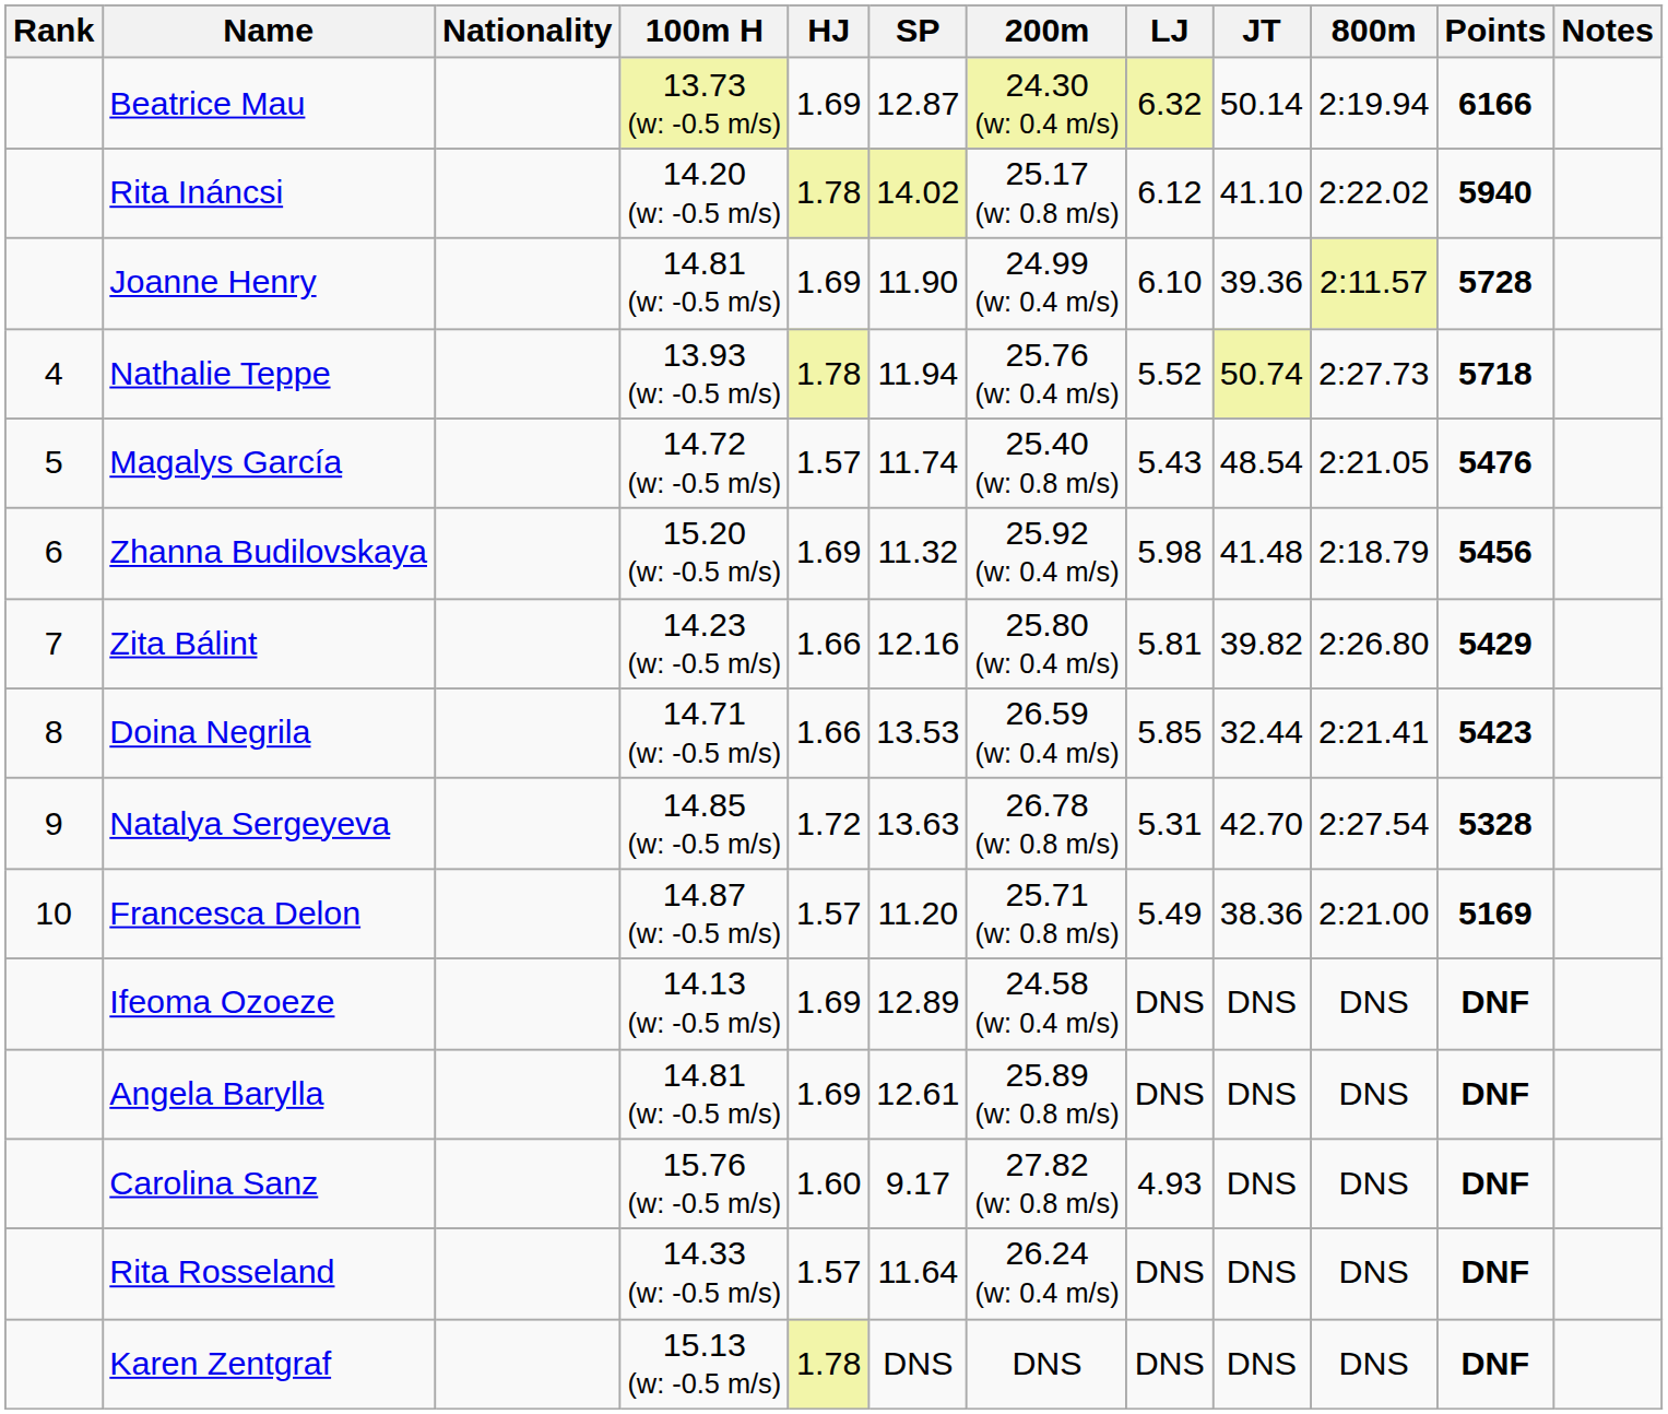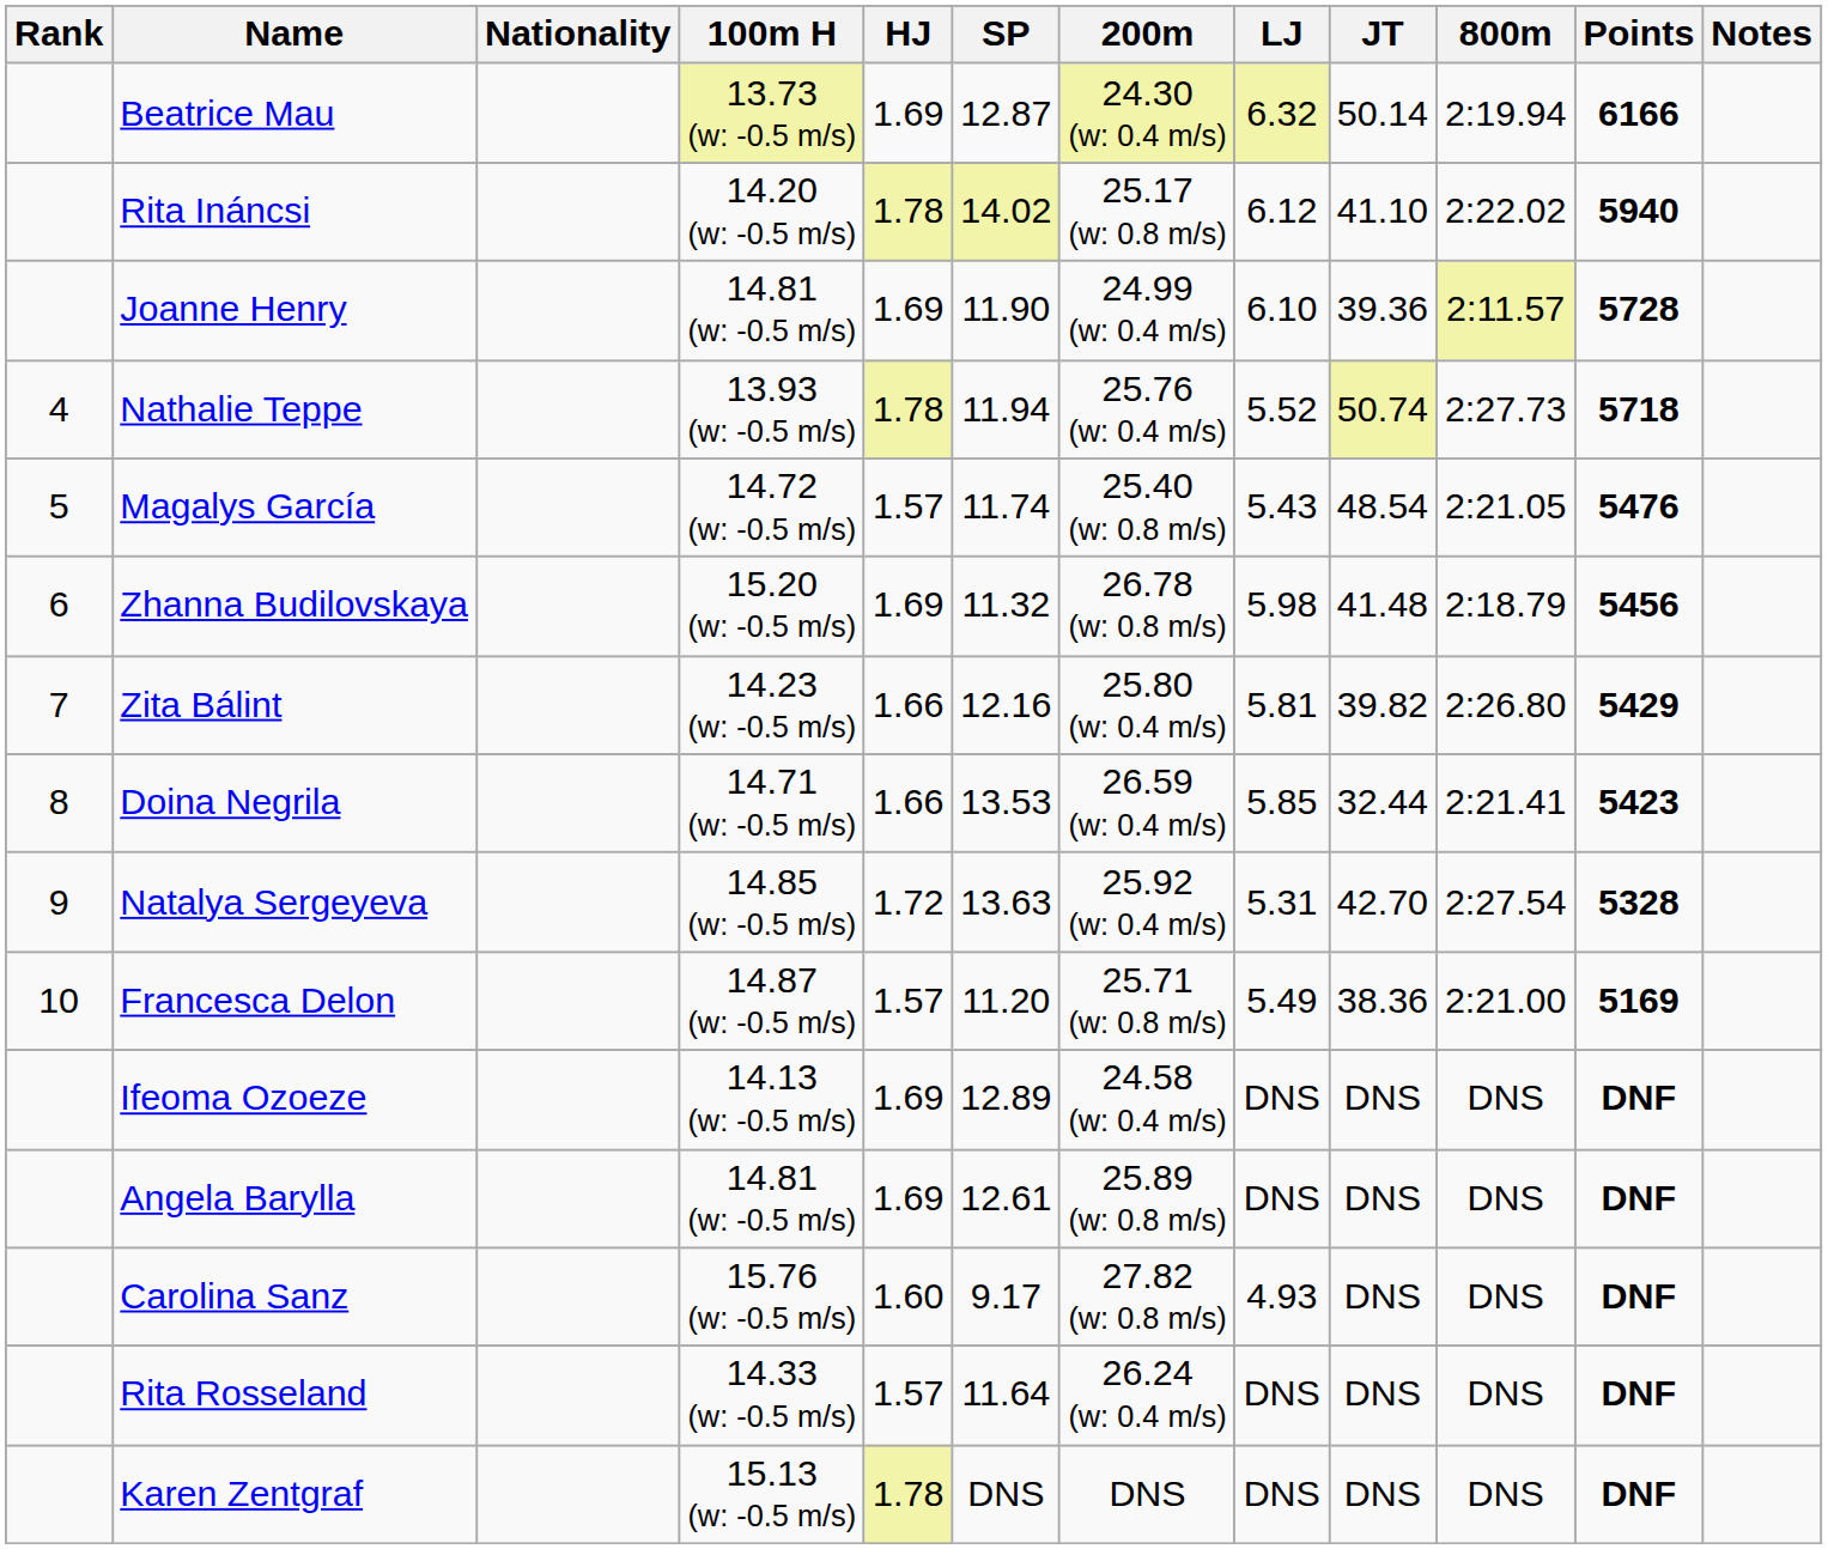 <table class="wikitable sortable" style="text-align:center">
 <tr>
 <th>Rank</th>
 <th>Name</th>
 <th>Nationality</th>
 <th>100m H</th>
 <th>HJ</th>
 <th>SP</th>
 <th>200m</th>
 <th>LJ</th>
 <th>JT</th>
 <th>800m</th>
 <th>Points</th>
 <th>Notes</th>
 </tr>
 <tr>
 <td></td>
 <td align=left><a href='#'>Beatrice Mau</a></td>
 <td align=left></td>
 <td bgcolor=#F2F5A9>13.73<br><small>(w: -0.5 m/s)</small></td>
 <td>1.69</td>
 <td>12.87</td>
 <td bgcolor=#F2F5A9>24.30<br><small>(w: 0.4 m/s)</small></td>
 <td bgcolor=#F2F5A9>6.32</td>
 <td>50.14</td>
 <td>2:19.94</td>
 <td><strong>6166</strong></td>
 <td></td>
 </tr>
 <tr>
 <td></td>
 <td align=left><a href='#'>Rita Ináncsi</a></td>
 <td align=left></td>
 <td>14.20<br><small>(w: -0.5 m/s)</small></td>
 <td bgcolor=#F2F5A9>1.78</td>
 <td bgcolor=#F2F5A9>14.02</td>
 <td>25.17<br><small>(w: 0.8 m/s)</small></td>
 <td>6.12</td>
 <td>41.10</td>
 <td>2:22.02</td>
 <td><strong>5940</strong></td>
 <td></td>
 </tr>
 <tr>
 <td></td>
 <td align=left><a href='#'>Joanne Henry</a></td>
 <td align=left></td>
 <td>14.81<br><small>(w: -0.5 m/s)</small></td>
 <td>1.69</td>
 <td>11.90</td>
 <td>24.99<br><small>(w: 0.4 m/s)</small></td>
 <td>6.10</td>
 <td>39.36</td>
 <td bgcolor=#F2F5A9>2:11.57</td>
 <td><strong>5728</strong></td>
 <td></td>
 </tr>
 <tr>
 <td>4</td>
 <td align=left><a href='#'>Nathalie Teppe</a></td>
 <td align=left></td>
 <td>13.93<br><small>(w: -0.5 m/s)</small></td>
 <td bgcolor=#F2F5A9>1.78</td>
 <td>11.94</td>
 <td>25.76<br><small>(w: 0.4 m/s)</small></td>
 <td>5.52</td>
 <td bgcolor=#F2F5A9>50.74</td>
 <td>2:27.73</td>
 <td><strong>5718</strong></td>
 <td></td>
 </tr>
 <tr>
 <td>5</td>
 <td align=left><a href='#'>Magalys García</a></td>
 <td align=left></td>
 <td>14.72<br><small>(w: -0.5 m/s)</small></td>
 <td>1.57</td>
 <td>11.74</td>
 <td>25.40<br><small>(w: 0.8 m/s)</small></td>
 <td>5.43</td>
 <td>48.54</td>
 <td>2:21.05</td>
 <td><strong>5476</strong></td>
 <td></td>
 </tr>
 <tr>
 <td>6</td>
 <td align=left><a href='#'>Zhanna Budilovskaya</a></td>
 <td align=left></td>
 <td>15.20<br><small>(w: -0.5 m/s)</small></td>
 <td>1.69</td>
 <td>11.32</td>
-<td>25.92<br><small>(w: 0.4 m/s)</small></td>
+<td>26.78<br><small>(w: 0.8 m/s)</small></td>
 <td>5.98</td>
 <td>41.48</td>
 <td>2:18.79</td>
 <td><strong>5456</strong></td>
 <td></td>
 </tr>
 <tr>
 <td>7</td>
 <td align=left><a href='#'>Zita Bálint</a></td>
 <td align=left></td>
 <td>14.23<br><small>(w: -0.5 m/s)</small></td>
 <td>1.66</td>
 <td>12.16</td>
 <td>25.80<br><small>(w: 0.4 m/s)</small></td>
 <td>5.81</td>
 <td>39.82</td>
 <td>2:26.80</td>
 <td><strong>5429</strong></td>
 <td></td>
 </tr>
 <tr>
 <td>8</td>
 <td align=left><a href='#'>Doina Negrila</a></td>
 <td align=left></td>
 <td>14.71<br><small>(w: -0.5 m/s)</small></td>
 <td>1.66</td>
 <td>13.53</td>
 <td>26.59<br><small>(w: 0.4 m/s)</small></td>
 <td>5.85</td>
 <td>32.44</td>
 <td>2:21.41</td>
 <td><strong>5423</strong></td>
 <td></td>
 </tr>
 <tr>
 <td>9</td>
 <td align=left><a href='#'>Natalya Sergeyeva</a></td>
 <td align=left></td>
 <td>14.85<br><small>(w: -0.5 m/s)</small></td>
 <td>1.72</td>
 <td>13.63</td>
-<td>26.78<br><small>(w: 0.8 m/s)</small></td>
+<td>25.92<br><small>(w: 0.4 m/s)</small></td>
 <td>5.31</td>
 <td>42.70</td>
 <td>2:27.54</td>
 <td><strong>5328</strong></td>
 <td></td>
 </tr>
 <tr>
 <td>10</td>
 <td align=left><a href='#'>Francesca Delon</a></td>
 <td align=left></td>
 <td>14.87<br><small>(w: -0.5 m/s)</small></td>
 <td>1.57</td>
 <td>11.20</td>
 <td>25.71<br><small>(w: 0.8 m/s)</small></td>
 <td>5.49</td>
 <td>38.36</td>
 <td>2:21.00</td>
 <td><strong>5169</strong></td>
 <td></td>
 </tr>
 <tr>
 <td></td>
 <td align=left><a href='#'>Ifeoma Ozoeze</a></td>
 <td align=left></td>
 <td>14.13<br><small>(w: -0.5 m/s)</small></td>
 <td>1.69</td>
 <td>12.89</td>
 <td>24.58<br><small>(w: 0.4 m/s)</small></td>
 <td>DNS</td>
 <td>DNS</td>
 <td>DNS</td>
 <td><strong>DNF</strong></td>
 <td></td>
 </tr>
 <tr>
 <td></td>
 <td align=left><a href='#'>Angela Barylla</a></td>
 <td align=left></td>
 <td>14.81<br><small>(w: -0.5 m/s)</small></td>
 <td>1.69</td>
 <td>12.61</td>
 <td>25.89<br><small>(w: 0.8 m/s)</small></td>
 <td>DNS</td>
 <td>DNS</td>
 <td>DNS</td>
 <td><strong>DNF</strong></td>
 <td></td>
 </tr>
 <tr>
 <td></td>
 <td align=left><a href='#'>Carolina Sanz</a></td>
 <td align=left></td>
 <td>15.76<br><small>(w: -0.5 m/s)</small></td>
 <td>1.60</td>
 <td>9.17</td>
 <td>27.82<br><small>(w: 0.8 m/s)</small></td>
 <td>4.93</td>
 <td>DNS</td>
 <td>DNS</td>
 <td><strong>DNF</strong></td>
 <td></td>
 </tr>
 <tr>
 <td></td>
 <td align=left><a href='#'>Rita Rosseland</a></td>
 <td align=left></td>
 <td>14.33<br><small>(w: -0.5 m/s)</small></td>
 <td>1.57</td>
 <td>11.64</td>
 <td>26.24<br><small>(w: 0.4 m/s)</small></td>
 <td>DNS</td>
 <td>DNS</td>
 <td>DNS</td>
 <td><strong>DNF</strong></td>
 <td></td>
 </tr>
 <tr>
 <td></td>
 <td align=left><a href='#'>Karen Zentgraf</a></td>
 <td align=left></td>
 <td>15.13<br><small>(w: -0.5 m/s)</small></td>
 <td bgcolor=#F2F5A9>1.78</td>
 <td>DNS</td>
 <td>DNS</td>
 <td>DNS</td>
 <td>DNS</td>
 <td>DNS</td>
 <td><strong>DNF</strong></td>
 <td></td>
 </tr>
 </table>
